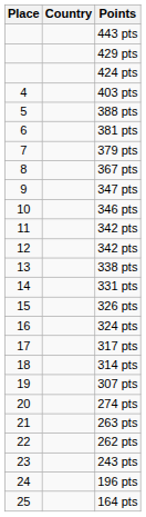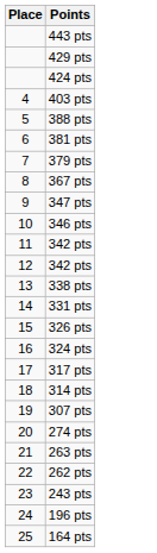 <table class=wikitable>
 <tr>
 <th>Place</th>
-<th>Country</th>
 <th>Points</th>
 </tr>
 <tr>
 <td align=center></td>
-<td></td>
 <td>443 pts</td>
 </tr>
 <tr>
 <td align=center></td>
-<td></td>
 <td>429 pts</td>
 </tr>
 <tr>
 <td align=center></td>
-<td></td>
 <td>424 pts</td>
 </tr>
 <tr>
 <td align=center>4</td>
-<td></td>
 <td>403 pts</td>
 </tr>
 <tr>
 <td align=center>5</td>
-<td></td>
 <td>388 pts</td>
 </tr>
 <tr>
 <td align=center>6</td>
-<td></td>
 <td>381 pts</td>
 </tr>
 <tr>
 <td align=center>7</td>
-<td></td>
 <td>379 pts</td>
 </tr>
 <tr>
 <td align=center>8</td>
-<td></td>
 <td>367 pts</td>
 </tr>
 <tr>
 <td align=center>9</td>
-<td></td>
 <td>347 pts</td>
 </tr>
 <tr>
 <td align=center>10</td>
-<td></td>
 <td>346 pts</td>
 </tr>
 <tr>
 <td align=center>11</td>
-<td></td>
 <td>342 pts</td>
 </tr>
 <tr>
 <td align=center>12</td>
-<td></td>
 <td>342 pts</td>
 </tr>
 <tr>
 <td align=center>13</td>
-<td></td>
 <td>338 pts</td>
 </tr>
 <tr>
 <td align=center>14</td>
-<td></td>
 <td>331 pts</td>
 </tr>
 <tr>
 <td align=center>15</td>
-<td></td>
 <td>326 pts</td>
 </tr>
 <tr>
 <td align=center>16</td>
-<td></td>
 <td>324 pts</td>
 </tr>
 <tr>
 <td align=center>17</td>
-<td></td>
 <td>317 pts</td>
 </tr>
 <tr>
 <td align=center>18</td>
-<td></td>
 <td>314 pts</td>
 </tr>
 <tr>
 <td align=center>19</td>
-<td></td>
 <td>307 pts</td>
 </tr>
 <tr>
 <td align=center>20</td>
-<td></td>
 <td>274 pts</td>
 </tr>
 <tr>
 <td align=center>21</td>
-<td></td>
 <td>263 pts</td>
 </tr>
 <tr>
 <td align=center>22</td>
-<td></td>
 <td>262 pts</td>
 </tr>
 <tr>
 <td align=center>23</td>
-<td></td>
 <td>243 pts</td>
 </tr>
 <tr>
 <td align=center>24</td>
-<td></td>
 <td>196 pts</td>
 </tr>
 <tr>
 <td align=center>25</td>
-<td></td>
 <td>164 pts</td>
 </tr>
 </table>
